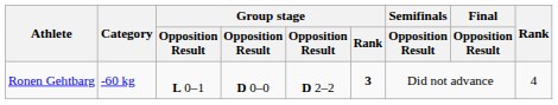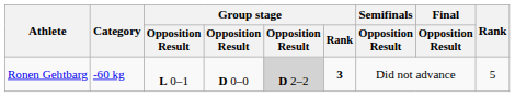 <table class="wikitable" style="text-align:center; font-size:90%">
 <tr>
 <th rowspan=2>Athlete</th>
 <th rowspan=2>Category</th>
 <th colspan=4>Group stage</th>
 <th>Semifinals</th>
 <th>Final</th>
 <th rowspan=2>Rank</th>
 </tr>
 <tr style="font-size:95%">
 <th>Opposition<br>Result</th>
 <th>Opposition<br>Result</th>
 <th>Opposition<br>Result</th>
 <th>Rank</th>
 <th>Opposition<br>Result</th>
 <th>Opposition<br>Result</th>
 </tr>
 <tr>
 <td align=left><a href='#'>Ronen Gehtbarg</a></td>
 <td align=left><a href='#'>-60 kg</a></td>
 <td><br><strong>L</strong> 0–1</td>
 <td><br><strong>D</strong> 0–0</td>
-<td><br><strong>D</strong> 2–2</td>
+<td style="background: lightgrey;"><br><strong>D</strong> 2–2</td>
 <td><strong>3</strong></td>
 <td colspan=2>Did not advance</td>
-<td>4</td>
+<td>5</td>
 </tr>
 </table>
